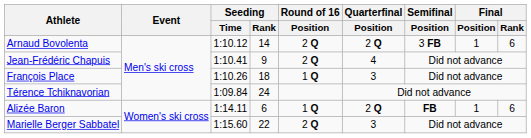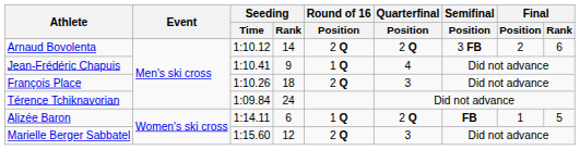 <table class="wikitable" style="font-size:90%">
 <tr>
 <th rowspan="2">Athlete</th>
 <th rowspan="2">Event</th>
 <th colspan="2">Seeding</th>
 <th>Round of 16</th>
 <th>Quarterfinal</th>
 <th>Semifinal</th>
 <th colspan=2>Final</th>
 </tr>
 <tr style="font-size:95%">
 <th>Time</th>
 <th>Rank</th>
 <th>Position</th>
 <th>Position</th>
 <th>Position</th>
 <th>Position</th>
 <th>Rank</th>
 </tr>
 <tr align=center>
 <td align=left><a href='#'>Arnaud Bovolenta</a></td>
 <td align="left" rowspan=4><a href='#'>Men's ski cross</a></td>
 <td>1:10.12</td>
 <td>14</td>
 <td>2 <strong>Q</strong></td>
 <td>2 <strong>Q</strong></td>
 <td>3 <strong>FB</strong></td>
-<td>1</td>
+<td>2</td>
 <td>6</td>
 </tr>
 <tr align=center>
 <td align=left><a href='#'>Jean-Frédéric Chapuis</a></td>
 <td>1:10.41</td>
 <td>9</td>
-<td>2 <strong>Q</strong></td>
+<td>1 <strong>Q</strong></td>
 <td>4</td>
 <td colspan=3>Did not advance</td>
 </tr>
 <tr align=center>
 <td align=left><a href='#'>François Place</a></td>
 <td>1:10.26</td>
 <td>18</td>
-<td>1 <strong>Q</strong></td>
+<td>2 <strong>Q</strong></td>
 <td>3</td>
 <td colspan=3>Did not advance</td>
 </tr>
 <tr align=center>
 <td align=left><a href='#'>Térence Tchiknavorian</a></td>
 <td>1:09.84</td>
 <td>24</td>
 <td></td>
 <td colspan=4>Did not advance</td>
 </tr>
 <tr align=center>
 <td align=left><a href='#'>Alizée Baron</a></td>
 <td align=left rowspan=2><a href='#'>Women's ski cross</a></td>
 <td>1:14.11</td>
 <td>6</td>
 <td>1 <strong>Q</strong></td>
 <td>2 <strong>Q</strong></td>
 <td> <strong>FB</strong></td>
 <td>1</td>
-<td>6</td>
+<td>5</td>
 </tr>
 <tr align=center>
 <td align=left><a href='#'>Marielle Berger Sabbatel</a></td>
 <td>1:15.60</td>
-<td>22</td>
+<td>12</td>
 <td>2 <strong>Q</strong></td>
 <td>3</td>
 <td colspan=3>Did not advance</td>
 </tr>
 </table>
